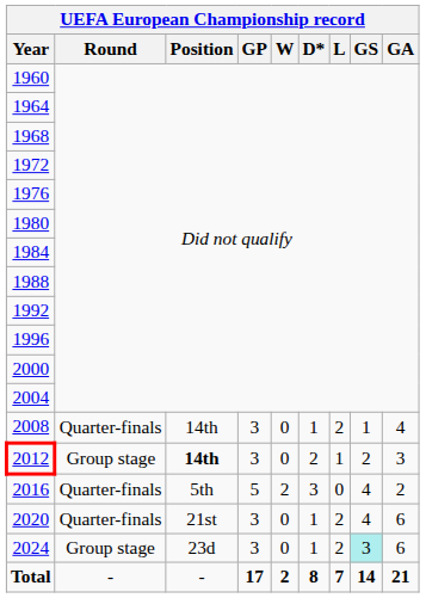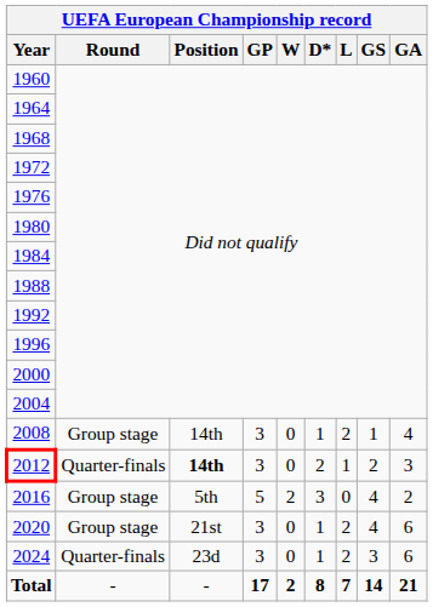 <table class="wikitable" style="text-align: center;">
 <tr>
 <th colspan=9><a href='#'>UEFA European Championship record</a></th>
 </tr>
 <tr>
 <th>Year</th>
 <th>Round</th>
 <th>Position</th>
 <th>GP</th>
 <th>W</th>
 <th>D*</th>
 <th>L</th>
 <th>GS</th>
 <th>GA</th>
 </tr>
 <tr>
 <td> <a href='#'>1960</a></td>
 <td rowspan=12 colspan=8><em>Did not qualify</em></td>
 </tr>
 <tr>
 <td> <a href='#'>1964</a></td>
 </tr>
 <tr>
 <td> <a href='#'>1968</a></td>
 </tr>
 <tr>
 <td> <a href='#'>1972</a></td>
 </tr>
 <tr>
 <td> <a href='#'>1976</a></td>
 </tr>
 <tr>
 <td> <a href='#'>1980</a></td>
 </tr>
 <tr>
 <td> <a href='#'>1984</a></td>
 </tr>
 <tr>
 <td> <a href='#'>1988</a></td>
 </tr>
 <tr>
 <td> <a href='#'>1992</a></td>
 </tr>
 <tr>
 <td> <a href='#'>1996</a></td>
 </tr>
 <tr>
 <td>  <a href='#'>2000</a></td>
 </tr>
 <tr>
 <td> <a href='#'>2004</a></td>
 </tr>
 <tr>
 <td>  <a href='#'>2008</a></td>
-<td>Quarter-finals</td>
+<td>Group stage</td>
 <td>14th</td>
 <td>3</td>
 <td>0</td>
 <td>1</td>
 <td>2</td>
 <td>1</td>
 <td>4</td>
 </tr>
 <tr>
 <td style="border: 3px solid red">  <a href='#'>2012</a></td>
-<td>Group stage</td>
+<td>Quarter-finals</td>
 <td><strong>14th</strong></td>
 <td>3</td>
 <td>0</td>
 <td>2</td>
 <td>1</td>
 <td>2</td>
 <td>3</td>
 </tr>
 <tr>
 <td> <a href='#'>2016</a></td>
-<td>Quarter-finals</td>
+<td>Group stage</td>
 <td>5th</td>
 <td>5</td>
 <td>2</td>
 <td>3</td>
 <td>0</td>
 <td>4</td>
 <td>2</td>
 </tr>
 <tr>
 <td> <a href='#'>2020</a></td>
-<td>Quarter-finals</td>
+<td>Group stage</td>
 <td>21st</td>
 <td>3</td>
 <td>0</td>
 <td>1</td>
 <td>2</td>
 <td>4</td>
 <td>6</td>
 </tr>
 <tr>
 <td> <a href='#'>2024</a></td>
-<td>Group stage</td>
+<td>Quarter-finals</td>
 <td>23d</td>
 <td>3</td>
 <td>0</td>
 <td>1</td>
 <td>2</td>
-<td style="background: paleturquoise;">3</td>
+<td>3</td>
 <td>6</td>
 </tr>
 <tr>
 <td><strong>Total</strong></td>
 <td>-</td>
 <td>-</td>
 <td><strong>17</strong></td>
 <td><strong>2</strong></td>
 <td><strong>8</strong></td>
 <td><strong>7</strong></td>
 <td><strong>14</strong></td>
 <td><strong>21</strong></td>
 </tr>
 </table>
